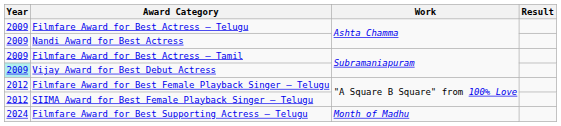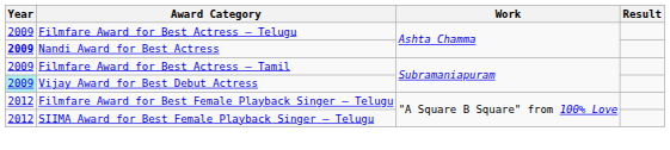 <table class="wikitable">
 <tr>
 <th>Year</th>
 <th>Award Category</th>
 <th>Work</th>
 <th>Result</th>
 </tr>
 <tr>
 <td><a href='#'>2009</a></td>
 <td><a href='#'>Filmfare Award for Best Actress – Telugu</a></td>
 <td rowspan="2"><em><a href='#'>Ashta Chamma</a></em></td>
 <td></td>
 </tr>
 <tr>
-<td><a href='#'>2009</a></td>
+<td><strong><a href='#'>2009</a></strong></td>
 <td><a href='#'>Nandi Award for Best Actress</a></td>
 <td></td>
 </tr>
 <tr>
 <td><a href='#'>2009</a></td>
 <td><a href='#'>Filmfare Award for Best Actress – Tamil</a></td>
 <td rowspan="2"><em><a href='#'>Subramaniapuram</a></em></td>
 <td></td>
 </tr>
 <tr>
 <td style="background: paleturquoise;"><a href='#'>2009</a></td>
 <td><a href='#'>Vijay Award for Best Debut Actress</a></td>
 <td></td>
 </tr>
 <tr>
 <td><a href='#'>2012</a></td>
 <td><a href='#'>Filmfare Award for Best Female Playback Singer – Telugu</a></td>
 <td rowspan="2">"A Square B Square" from <a href='#'><em>100% Love</em></a></td>
 <td></td>
 </tr>
 <tr>
 <td><a href='#'>2012</a></td>
 <td><a href='#'>SIIMA Award for Best Female Playback Singer – Telugu</a></td>
 <td></td>
 </tr>
-<tr>
-<td><a href='#'>2024</a></td>
-<td><a href='#'>Filmfare Award for Best Supporting Actress – Telugu</a></td>
-<td><em><a href='#'>Month of Madhu</a></em></td>
-<td></td>
-</tr>
 </table>
